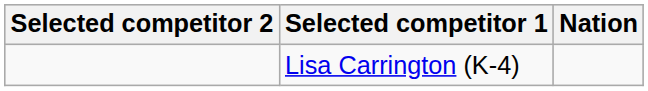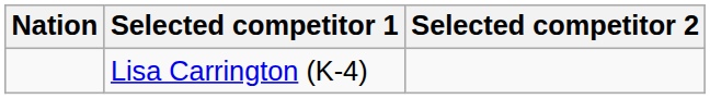 <table class="wikitable">
 <tr>
+<th>Nation</th>
+<th>Selected competitor 1</th>
 <th>Selected competitor 2</th>
-<th>Selected competitor 1</th>
-<th>Nation</th>
 </tr>
 <tr>
 <td></td>
 <td><a href='#'>Lisa Carrington</a> (K-4)</td>
 <td></td>
 </tr>
 </table>
